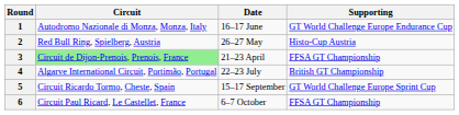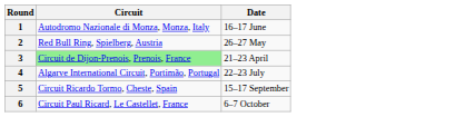 <table class="wikitable" style="font-size: 85%;">
 <tr>
 <th>Round</th>
 <th>Circuit</th>
 <th>Date</th>
-<th>Supporting</th>
 </tr>
 <tr>
 <th>1</th>
 <td> <a href='#'>Autodromo Nazionale di Monza</a>, <a href='#'>Monza</a>, <a href='#'>Italy</a></td>
 <td>16–17 June</td>
-<td><a href='#'>GT World Challenge Europe Endurance Cup</a></td>
 </tr>
 <tr>
 <th>2</th>
 <td> <a href='#'>Red Bull Ring</a>, <a href='#'>Spielberg</a>, <a href='#'>Austria</a></td>
 <td>26–27 May</td>
-<td><a href='#'>Histo-Cup Austria</a></td>
 </tr>
 <tr>
 <th>3</th>
 <td style="background: lightgreen;"> <a href='#'>Circuit de Dijon-Prenois</a>, <a href='#'>Prenois</a>, <a href='#'>France</a></td>
 <td>21–23 April</td>
-<td><a href='#'>FFSA GT Championship</a></td>
 </tr>
 <tr>
 <th>4</th>
 <td> <a href='#'>Algarve International Circuit</a>, <a href='#'>Portimão</a>, <a href='#'>Portugal</a></td>
 <td>22–23 July</td>
-<td><a href='#'>British GT Championship</a></td>
 </tr>
 <tr>
 <th>5</th>
 <td> <a href='#'>Circuit Ricardo Tormo</a>, <a href='#'>Cheste</a>, <a href='#'>Spain</a></td>
 <td>15–17 September</td>
-<td><a href='#'>GT World Challenge Europe Sprint Cup</a></td>
 </tr>
 <tr>
 <th>6</th>
 <td> <a href='#'>Circuit Paul Ricard</a>, <a href='#'>Le Castellet</a>, <a href='#'>France</a></td>
 <td>6–7 October</td>
-<td><a href='#'>FFSA GT Championship</a></td>
 </tr>
 </table>
